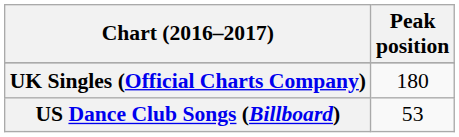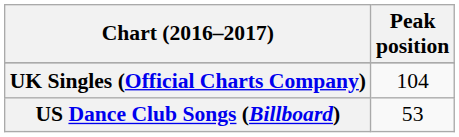 <table class="wikitable sortable plainrowheaders" style="text-align:center">
 <tr>
 <th scope="col">Chart (2016–2017)</th>
 <th scope="col">Peak<br>position</th>
 </tr>
 <tr>
 </tr>
 <tr>
 <th scope="row">UK Singles (<a href='#'>Official Charts Company</a>)</th>
-<td>180</td>
+<td>104</td>
 </tr>
 <tr>
 <th scope="row">US <a href='#'>Dance Club Songs</a> (<a href='#'><em>Billboard</em></a>)</th>
 <td>53</td>
 </tr>
 </table>
